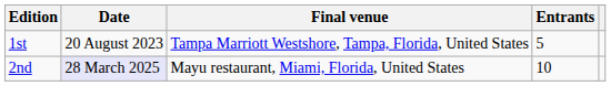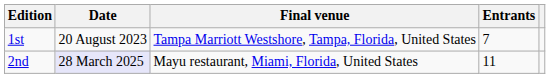 <table class="wikitable defaultcenter col3left col4left" style="font-size: 90%">
 <tr>
 <th>Edition</th>
 <th>Date</th>
 <th>Final venue</th>
 <th>Entrants</th>
 <th></th>
 </tr>
 <tr>
 <td><a href='#'>1st</a></td>
 <td>20 August 2023</td>
 <td><a href='#'>Tampa Marriott Westshore</a>, <a href='#'>Tampa, Florida</a>, United States</td>
-<td>5</td>
+<td>7</td>
 <td></td>
 </tr>
 <tr>
 <td><a href='#'>2nd</a></td>
 <td style="background: lavender;">28 March 2025</td>
 <td>Mayu restaurant, <a href='#'>Miami, Florida</a>, United States</td>
-<td>10</td>
+<td>11</td>
 <td></td>
 </tr>
 </table>
